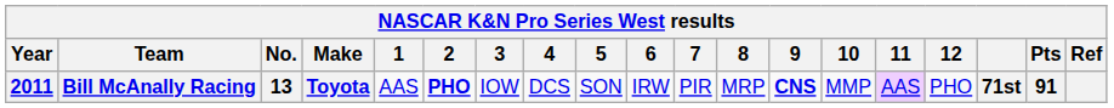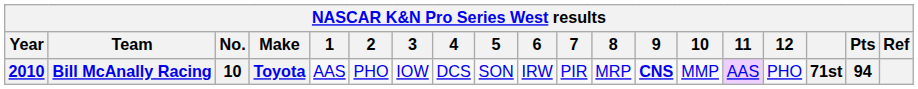 <table class="wikitable" style="text-align:center; font-size:75%">
 <tr>
 <th colspan=23><a href='#'>NASCAR K&N Pro Series West</a> results</th>
 </tr>
 <tr>
 <th>Year</th>
 <th>Team</th>
 <th>No.</th>
 <th>Make</th>
 <th>1</th>
 <th>2</th>
 <th>3</th>
 <th>4</th>
 <th>5</th>
 <th>6</th>
 <th>7</th>
 <th>8</th>
 <th>9</th>
 <th>10</th>
 <th>11</th>
 <th>12</th>
 <th></th>
 <th>Pts</th>
 <th>Ref</th>
 </tr>
 <tr>
-<th><a href='#'>2011</a></th>
+<th><a href='#'>2010</a></th>
 <th><a href='#'>Bill McAnally Racing</a></th>
-<th>13</th>
+<th>10</th>
 <th><a href='#'>Toyota</a></th>
 <td><a href='#'>AAS</a></td>
-<td><strong><a href='#'>PHO</a></strong></td>
+<td><a href='#'>PHO</a></td>
 <td><a href='#'>IOW</a></td>
 <td><a href='#'>DCS</a></td>
 <td><a href='#'>SON</a></td>
 <td><a href='#'>IRW</a></td>
 <td><a href='#'>PIR</a></td>
 <td><a href='#'>MRP</a></td>
 <td><strong><a href='#'>CNS</a></strong></td>
 <td><a href='#'>MMP</a></td>
 <td style="background:#EFCFFF;"><a href='#'>AAS</a><br></td>
 <td><a href='#'>PHO</a></td>
 <th>71st</th>
-<th>91</th>
+<th>94</th>
 <th></th>
 </tr>
 </table>
